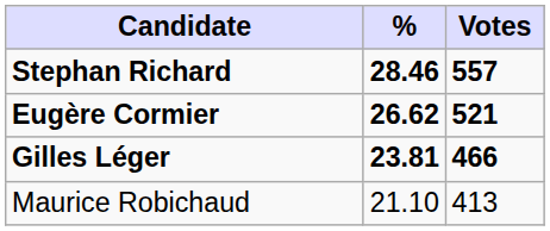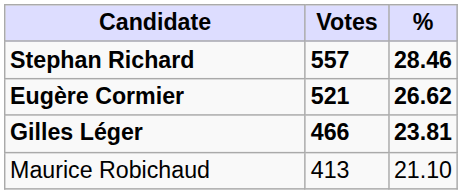 <table class="wikitable">
 <tr>
 <th style="background:#ddf; width:200px;">Candidate</th>
+<th style="background:#ddf; width:50px;">Votes</th>
 <th style="background:#ddf; width:30px;">%</th>
-<th style="background:#ddf; width:50px;">Votes</th>
 </tr>
 <tr>
 <td><strong>Stephan Richard</strong></td>
+<td><strong>557</strong></td>
 <td><strong>28.46</strong></td>
-<td><strong>557</strong></td>
 </tr>
 <tr>
 <td><strong>Eugère Cormier</strong></td>
+<td><strong>521</strong></td>
 <td><strong>26.62</strong></td>
-<td><strong>521</strong></td>
 </tr>
 <tr>
 <td><strong>Gilles Léger</strong></td>
+<td><strong>466</strong></td>
 <td><strong>23.81</strong></td>
-<td><strong>466</strong></td>
 </tr>
 <tr>
 <td>Maurice Robichaud</td>
+<td>413</td>
 <td>21.10</td>
-<td>413</td>
 </tr>
 </table>
